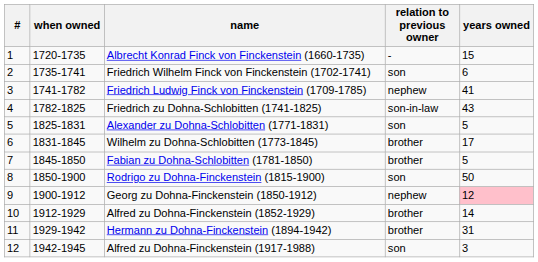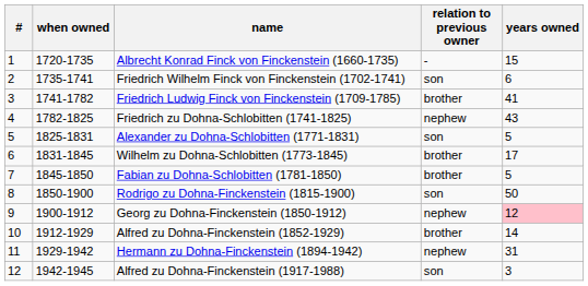 <table class="wikitable sortable">
 <tr>
 <th scope="col" style="width: 30px;">#</th>
 <th scope="col" style="width: 100px;">when owned</th>
 <th scope="col" style="width: 400px;">name</th>
 <th scope="col" style="width: 100px;">relation to previous owner</th>
 <th scope="col" style="width: 100px;">years owned</th>
 </tr>
 <tr --->
 <td>1</td>
 <td>1720-1735</td>
 <td><a href='#'>Albrecht Konrad Finck von Finckenstein</a> (1660-1735)</td>
 <td>-</td>
 <td>15</td>
 </tr>
 <tr --->
 <td>2</td>
 <td>1735-1741</td>
 <td>Friedrich Wilhelm Finck von Finckenstein (1702-1741)</td>
 <td>son</td>
 <td>6</td>
 </tr>
 <tr --->
 <td>3</td>
 <td>1741-1782</td>
 <td><a href='#'>Friedrich Ludwig Finck von Finckenstein</a> (1709-1785)</td>
-<td>nephew</td>
+<td>brother</td>
 <td>41</td>
 </tr>
 <tr --->
 <td>4</td>
 <td>1782-1825</td>
 <td>Friedrich zu Dohna-Schlobitten (1741-1825)</td>
-<td>son-in-law</td>
+<td>nephew</td>
 <td>43</td>
 </tr>
 <tr --->
 <td>5</td>
 <td>1825-1831</td>
 <td><a href='#'>Alexander zu Dohna-Schlobitten</a> (1771-1831)</td>
 <td>son</td>
 <td>5</td>
 </tr>
 <tr --->
 <td>6</td>
 <td>1831-1845</td>
 <td>Wilhelm zu Dohna-Schlobitten (1773-1845)</td>
 <td>brother</td>
 <td>17</td>
 </tr>
 <tr --->
 <td>7</td>
 <td>1845-1850</td>
 <td><a href='#'>Fabian zu Dohna-Schlobitten</a> (1781-1850)</td>
 <td>brother</td>
 <td>5</td>
 </tr>
 <tr --->
 <td>8</td>
 <td>1850-1900</td>
 <td><a href='#'>Rodrigo zu Dohna-Finckenstein</a> (1815-1900)</td>
 <td>son</td>
 <td>50</td>
 </tr>
 <tr --->
 <td>9</td>
 <td>1900-1912</td>
 <td>Georg zu Dohna-Finckenstein (1850-1912)</td>
 <td>nephew</td>
 <td style="background: pink;">12</td>
 </tr>
 <tr --->
 <td>10</td>
 <td>1912-1929</td>
 <td>Alfred zu Dohna-Finckenstein (1852-1929)</td>
 <td>brother</td>
 <td>14</td>
 </tr>
 <tr --->
 <td>11</td>
 <td>1929-1942</td>
 <td><a href='#'>Hermann zu Dohna-Finckenstein</a> (1894-1942)</td>
-<td>brother</td>
+<td>nephew</td>
 <td>31</td>
 </tr>
 <tr --->
 <td>12</td>
 <td>1942-1945</td>
 <td>Alfred zu Dohna-Finckenstein (1917-1988)</td>
 <td>son</td>
 <td>3</td>
 </tr>
 </table>
